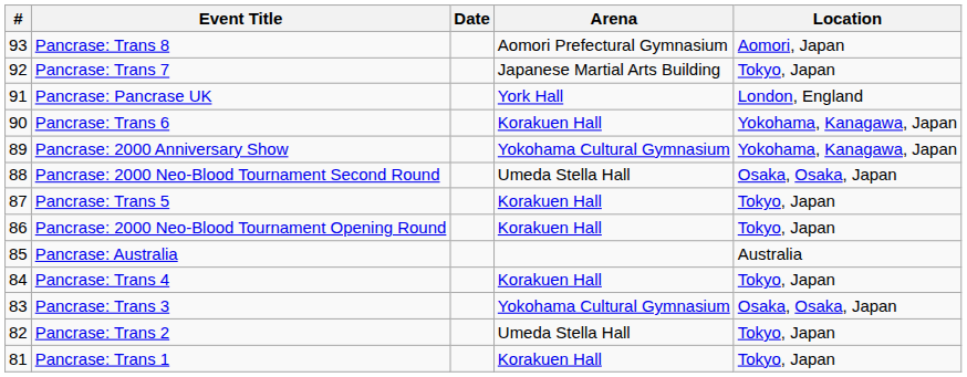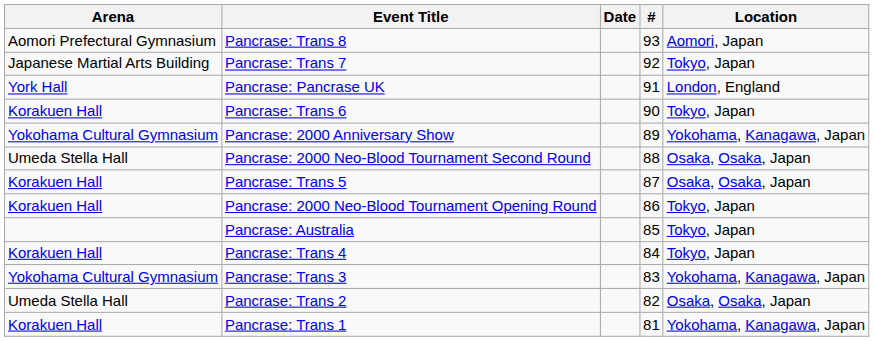 <table class="sortable wikitable succession-box" style="font-size:90%;">
 <tr>
-<th scope="col">#</th>
+<th scope="col">Arena</th>
 <th scope="col">Event Title</th>
 <th scope="col">Date</th>
-<th scope="col">Arena</th>
+<th scope="col">#</th>
 <th scope="col">Location</th>
 </tr>
 <tr>
-<td align=center>93</td>
+<td>Aomori Prefectural Gymnasium</td>
 <td><a href='#'>Pancrase: Trans 8</a></td>
 <td></td>
-<td>Aomori Prefectural Gymnasium</td>
+<td align=center>93</td>
 <td><a href='#'>Aomori</a>, Japan</td>
 </tr>
 <tr>
-<td align=center>92</td>
+<td>Japanese Martial Arts Building</td>
 <td><a href='#'>Pancrase: Trans 7</a></td>
 <td></td>
-<td>Japanese Martial Arts Building</td>
+<td align=center>92</td>
 <td><a href='#'>Tokyo</a>, Japan</td>
 </tr>
 <tr>
-<td align=center>91</td>
+<td><a href='#'>York Hall</a></td>
 <td><a href='#'>Pancrase: Pancrase UK</a></td>
 <td></td>
-<td><a href='#'>York Hall</a></td>
+<td align=center>91</td>
 <td><a href='#'>London</a>, England</td>
 </tr>
 <tr>
-<td align=center>90</td>
+<td><a href='#'>Korakuen Hall</a></td>
 <td><a href='#'>Pancrase: Trans 6</a></td>
 <td></td>
-<td><a href='#'>Korakuen Hall</a></td>
+<td align=center>90</td>
+<td><a href='#'>Tokyo</a>, Japan</td>
+</tr>
+<tr>
+<td><a href='#'>Yokohama Cultural Gymnasium</a></td>
+<td><a href='#'>Pancrase: 2000 Anniversary Show</a></td>
+<td></td>
+<td align=center>89</td>
 <td><a href='#'>Yokohama</a>, <a href='#'>Kanagawa</a>, Japan</td>
 </tr>
 <tr>
-<td align=center>89</td>
-<td><a href='#'>Pancrase: 2000 Anniversary Show</a></td>
+<td>Umeda Stella Hall</td>
+<td><a href='#'>Pancrase: 2000 Neo-Blood Tournament Second Round</a></td>
 <td></td>
+<td align=center>88</td>
+<td><a href='#'>Osaka</a>, <a href='#'>Osaka</a>, Japan</td>
+</tr>
+<tr>
+<td><a href='#'>Korakuen Hall</a></td>
+<td><a href='#'>Pancrase: Trans 5</a></td>
+<td></td>
+<td align=center>87</td>
+<td><a href='#'>Osaka</a>, <a href='#'>Osaka</a>, Japan</td>
+</tr>
+<tr>
+<td><a href='#'>Korakuen Hall</a></td>
+<td><a href='#'>Pancrase: 2000 Neo-Blood Tournament Opening Round</a></td>
+<td></td>
+<td align=center>86</td>
+<td><a href='#'>Tokyo</a>, Japan</td>
+</tr>
+<tr>
+<td></td>
+<td><a href='#'>Pancrase: Australia</a></td>
+<td></td>
+<td align=center>85</td>
+<td><a href='#'>Tokyo</a>, Japan</td>
+</tr>
+<tr>
+<td><a href='#'>Korakuen Hall</a></td>
+<td><a href='#'>Pancrase: Trans 4</a></td>
+<td></td>
+<td align=center>84</td>
+<td><a href='#'>Tokyo</a>, Japan</td>
+</tr>
+<tr>
 <td><a href='#'>Yokohama Cultural Gymnasium</a></td>
+<td><a href='#'>Pancrase: Trans 3</a></td>
+<td></td>
+<td align=center>83</td>
 <td><a href='#'>Yokohama</a>, <a href='#'>Kanagawa</a>, Japan</td>
 </tr>
 <tr>
-<td align=center>88</td>
-<td><a href='#'>Pancrase: 2000 Neo-Blood Tournament Second Round</a></td>
+<td>Umeda Stella Hall</td>
+<td><a href='#'>Pancrase: Trans 2</a></td>
 <td></td>
-<td>Umeda Stella Hall</td>
+<td align=center>82</td>
 <td><a href='#'>Osaka</a>, <a href='#'>Osaka</a>, Japan</td>
 </tr>
 <tr>
-<td align=center>87</td>
-<td><a href='#'>Pancrase: Trans 5</a></td>
-<td></td>
 <td><a href='#'>Korakuen Hall</a></td>
-<td><a href='#'>Tokyo</a>, Japan</td>
-</tr>
-<tr>
-<td align=center>86</td>
-<td><a href='#'>Pancrase: 2000 Neo-Blood Tournament Opening Round</a></td>
-<td></td>
-<td><a href='#'>Korakuen Hall</a></td>
-<td><a href='#'>Tokyo</a>, Japan</td>
-</tr>
-<tr>
-<td align=center>85</td>
-<td><a href='#'>Pancrase: Australia</a></td>
-<td></td>
-<td></td>
-<td>Australia</td>
-</tr>
-<tr>
-<td align=center>84</td>
-<td><a href='#'>Pancrase: Trans 4</a></td>
-<td></td>
-<td><a href='#'>Korakuen Hall</a></td>
-<td><a href='#'>Tokyo</a>, Japan</td>
-</tr>
-<tr>
-<td align=center>83</td>
-<td><a href='#'>Pancrase: Trans 3</a></td>
-<td></td>
-<td><a href='#'>Yokohama Cultural Gymnasium</a></td>
-<td><a href='#'>Osaka</a>, <a href='#'>Osaka</a>, Japan</td>
-</tr>
-<tr>
-<td align=center>82</td>
-<td><a href='#'>Pancrase: Trans 2</a></td>
-<td></td>
-<td>Umeda Stella Hall</td>
-<td><a href='#'>Tokyo</a>, Japan</td>
-</tr>
-<tr>
-<td align=center>81</td>
 <td><a href='#'>Pancrase: Trans 1</a></td>
 <td></td>
-<td><a href='#'>Korakuen Hall</a></td>
-<td><a href='#'>Tokyo</a>, Japan</td>
+<td align=center>81</td>
+<td><a href='#'>Yokohama</a>, <a href='#'>Kanagawa</a>, Japan</td>
 </tr>
 </table>
